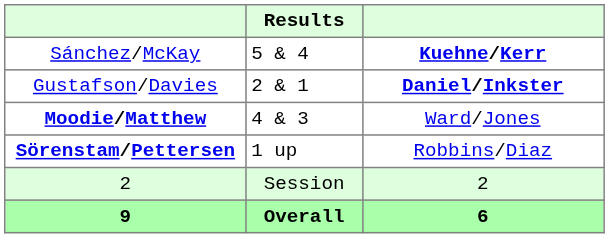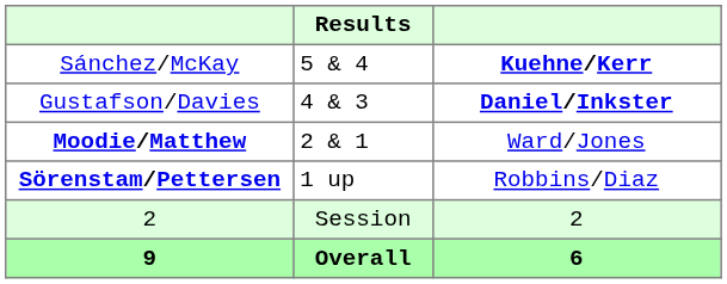 <table border="1" cellpadding="3" style="border-collapse:collapse; text-align:center;">
 <tr style="background:#dfd;">
 <th style="width:12em;"></th>
 <th style="width:5.5em;">Results</th>
 <th style="width:12em;"></th>
 </tr>
 <tr>
 <td><a href='#'>Sánchez</a>/<a href='#'>McKay</a></td>
 <td align=left> 5 & 4</td>
 <td><strong><a href='#'>Kuehne</a>/<a href='#'>Kerr</a></strong></td>
 </tr>
 <tr>
 <td><a href='#'>Gustafson</a>/<a href='#'>Davies</a></td>
-<td align=left> 2 & 1</td>
+<td align=left> 4 & 3</td>
 <td><strong><a href='#'>Daniel</a>/<a href='#'>Inkster</a></strong></td>
 </tr>
 <tr>
 <td><strong><a href='#'>Moodie</a>/<a href='#'>Matthew</a></strong></td>
-<td align=left> 4 & 3</td>
+<td align=left> 2 & 1</td>
 <td><a href='#'>Ward</a>/<a href='#'>Jones</a></td>
 </tr>
 <tr>
 <td><strong><a href='#'>Sörenstam</a>/<a href='#'>Pettersen</a></strong></td>
 <td align=left> 1 up</td>
 <td><a href='#'>Robbins</a>/<a href='#'>Diaz</a></td>
 </tr>
 <tr style="background:#dfd;">
 <td>2</td>
 <td>Session</td>
 <td>2</td>
 </tr>
 <tr style="background:#afa;">
 <th>9</th>
 <th>Overall</th>
 <th>6</th>
 </tr>
 </table>
